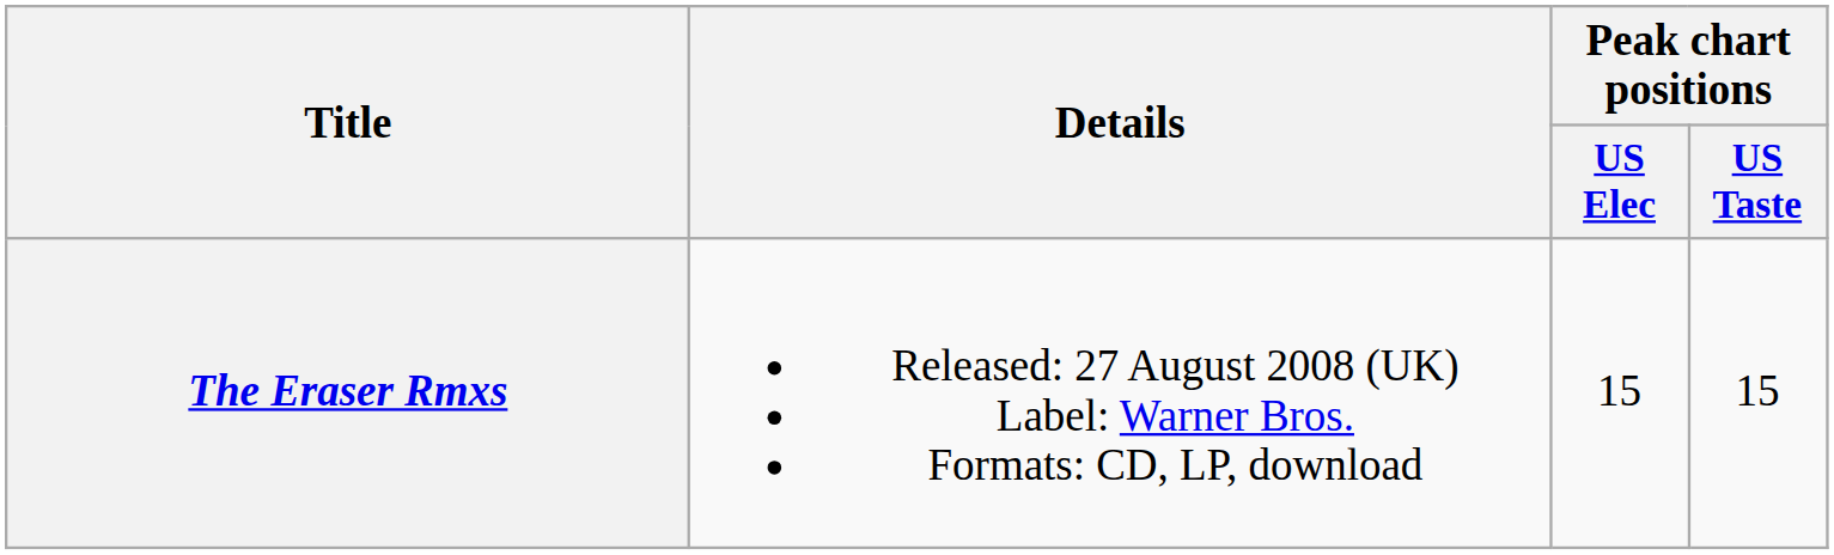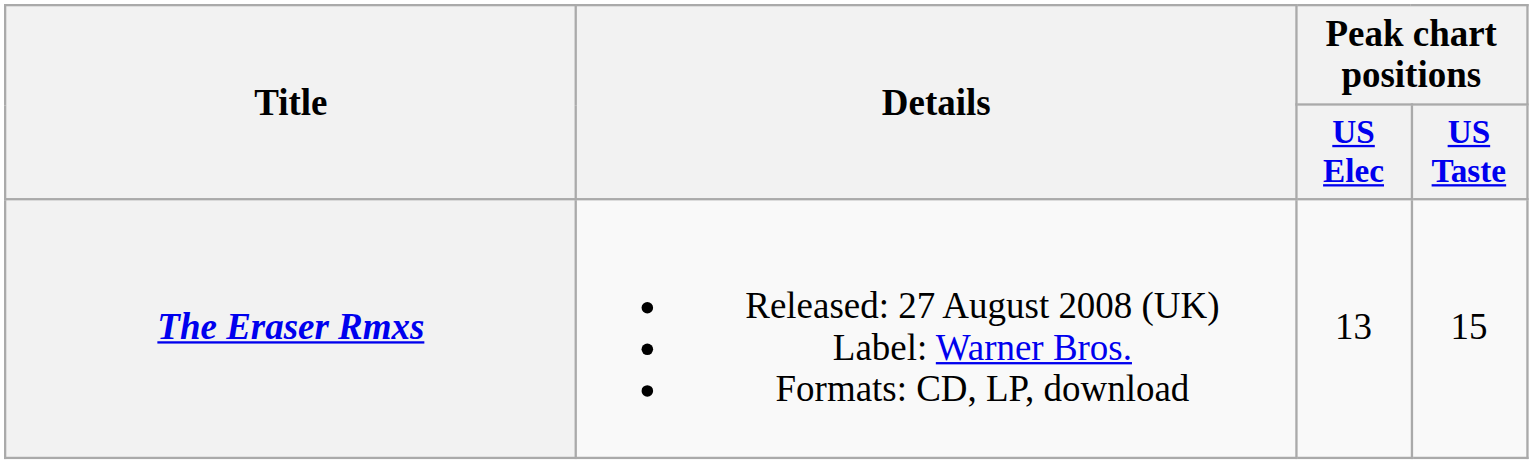 <table class="wikitable plainrowheaders" style="text-align:center;">
 <tr>
 <th scope="col" rowspan="2" style="width:15em;">Title</th>
 <th scope="col" rowspan="2" style="width:19em;">Details</th>
 <th scope="col" colspan="2">Peak chart positions</th>
 </tr>
 <tr>
 <th scope="col" style="width:3em;font-size:90%;"><a href='#'>US<br>Elec</a><br></th>
 <th scope="col" style="width:3em;font-size:90%;"><a href='#'>US<br>Taste</a><br></th>
 </tr>
 <tr>
 <th scope="row"><em><a href='#'>The Eraser Rmxs</a></em></th>
 <td><br><ul><li>Released: 27 August 2008 <span>(UK)</span></li><li>Label: <a href='#'>Warner Bros.</a></li><li>Formats: CD, LP, download</li></ul></td>
-<td>15</td>
+<td>13</td>
 <td>15</td>
 </tr>
 </table>
